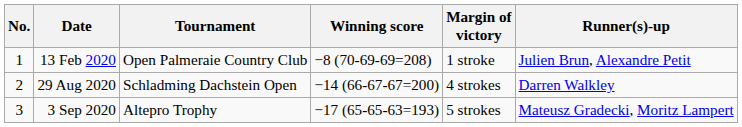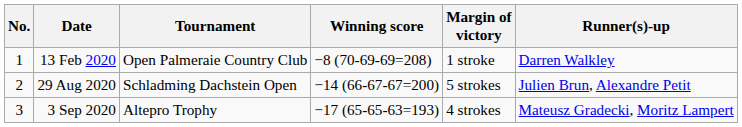 <table class="wikitable" style="font-size:95%;">
 <tr>
 <th>No.</th>
 <th>Date</th>
 <th>Tournament</th>
 <th>Winning score</th>
 <th>Margin of<br>victory</th>
 <th>Runner(s)-up</th>
 </tr>
 <tr>
 <td align=center>1</td>
 <td align=right>13 Feb <a href='#'>2020</a></td>
 <td>Open Palmeraie Country Club</td>
 <td>−8 (70-69-69=208)</td>
 <td>1 stroke</td>
-<td> <a href='#'>Julien Brun</a>,  <a href='#'>Alexandre Petit</a></td>
+<td> <a href='#'>Darren Walkley</a></td>
 </tr>
 <tr>
 <td align=center>2</td>
 <td align=right>29 Aug 2020</td>
 <td>Schladming Dachstein Open</td>
 <td>−14 (66-67-67=200)</td>
-<td>4 strokes</td>
-<td> <a href='#'>Darren Walkley</a></td>
+<td>5 strokes</td>
+<td> <a href='#'>Julien Brun</a>,  <a href='#'>Alexandre Petit</a></td>
 </tr>
 <tr>
 <td align=center>3</td>
 <td align=right>3 Sep 2020</td>
 <td>Altepro Trophy</td>
 <td>−17 (65-65-63=193)</td>
-<td>5 strokes</td>
+<td>4 strokes</td>
 <td> <a href='#'>Mateusz Gradecki</a>,  <a href='#'>Moritz Lampert</a></td>
 </tr>
 </table>
